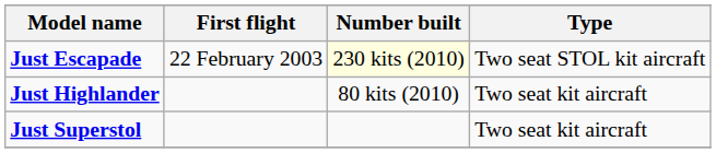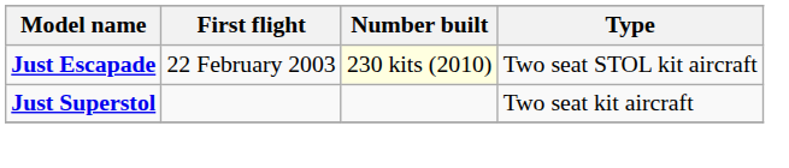 <table class="wikitable" align=center style="font-size:90%;">
 <tr>
 </tr>
 <tr style="background:#efefef;">
 <th>Model name</th>
 <th>First flight</th>
 <th>Number built</th>
 <th>Type</th>
 </tr>
 <tr>
 <td align=left><strong><a href='#'>Just Escapade</a></strong></td>
 <td align=center>22 February 2003</td>
 <td align=center style="background: lightyellow;">230 kits (2010)</td>
 <td align=left>Two seat STOL kit aircraft</td>
 </tr>
 <tr>
-<td align=left><strong><a href='#'>Just Highlander</a></strong></td>
-<td align=center></td>
-<td align=center>80 kits (2010)</td>
-<td align=left>Two seat kit aircraft</td>
-</tr>
-<tr>
 <td align=left><strong><a href='#'>Just Superstol</a></strong></td>
 <td align=center></td>
 <td align=center></td>
 <td align=left>Two seat kit aircraft</td>
 </tr>
 <tr>
 </tr>
 </table>
